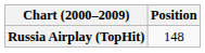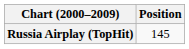 <table class="wikitable plainrowheaders" style="text-align:center">
 <tr>
 <th scope="col">Chart (2000–2009)</th>
 <th scope="col">Position</th>
 </tr>
 <tr>
 <th scope="row">Russia Airplay (TopHit)</th>
-<td>148</td>
+<td>145</td>
 </tr>
 </table>
